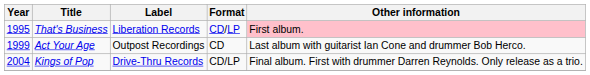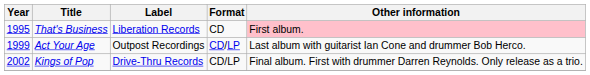 <table class="wikitable">
 <tr>
 <th>Year</th>
 <th>Title</th>
 <th>Label</th>
 <th>Format</th>
 <th>Other information</th>
 </tr>
 <tr>
 <td><a href='#'>1995</a></td>
 <td><em><a href='#'>That's Business</a></em></td>
 <td><a href='#'>Liberation Records</a></td>
-<td><a href='#'>CD</a>/<a href='#'>LP</a></td>
+<td>CD</td>
 <td style="background: pink;">First album.</td>
 </tr>
 <tr>
 <td><a href='#'>1999</a></td>
 <td><em><a href='#'>Act Your Age</a></em></td>
 <td>Outpost Recordings</td>
-<td>CD</td>
+<td><a href='#'>CD</a>/<a href='#'>LP</a></td>
 <td>Last album with guitarist Ian Cone and drummer Bob Herco.</td>
 </tr>
 <tr>
-<td><a href='#'>2004</a></td>
+<td><a href='#'>2002</a></td>
 <td><em><a href='#'>Kings of Pop</a></em></td>
 <td><a href='#'>Drive-Thru Records</a></td>
 <td>CD/LP</td>
 <td>Final album. First with drummer Darren Reynolds. Only release as a trio.</td>
 </tr>
 <tr>
 </tr>
 </table>
